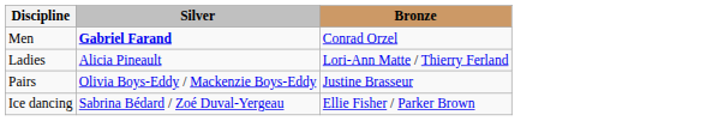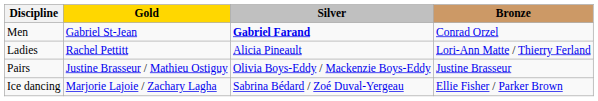 <table class="wikitable">
 <tr>
 <th>Discipline</th>
+<td align=center bgcolor=gold><strong>Gold</strong></td>
 <td align=center bgcolor=silver><strong>Silver</strong></td>
 <td align=center bgcolor=cc9966><strong>Bronze</strong></td>
 </tr>
 <tr>
 <td>Men</td>
+<td><a href='#'>Gabriel St-Jean</a></td>
 <td><strong><a href='#'>Gabriel Farand</a></strong></td>
 <td><a href='#'>Conrad Orzel</a></td>
 </tr>
 <tr>
 <td>Ladies</td>
+<td><a href='#'>Rachel Pettitt</a></td>
 <td><a href='#'>Alicia Pineault</a></td>
 <td><a href='#'>Lori-Ann Matte</a> / <a href='#'>Thierry Ferland</a></td>
 </tr>
 <tr>
 <td>Pairs</td>
+<td><a href='#'>Justine Brasseur</a> / <a href='#'>Mathieu Ostiguy</a></td>
 <td><a href='#'>Olivia Boys-Eddy</a> / <a href='#'>Mackenzie Boys-Eddy</a></td>
 <td><a href='#'>Justine Brasseur</a></td>
 </tr>
 <tr>
 <td>Ice dancing</td>
+<td><a href='#'>Marjorie Lajoie</a> / <a href='#'>Zachary Lagha</a></td>
 <td><a href='#'>Sabrina Bédard</a> / <a href='#'>Zoé Duval-Yergeau</a></td>
 <td><a href='#'>Ellie Fisher</a> / <a href='#'>Parker Brown</a></td>
 </tr>
 </table>
